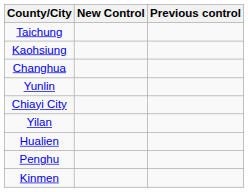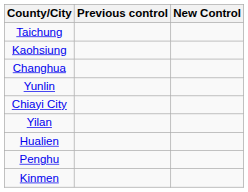 <table class="wikitable collapsible" style="text-align:center">
 <tr>
 <th>County/City</th>
+<th>Previous control</th>
 <th>New Control</th>
-<th>Previous control</th>
 </tr>
 <tr>
 <td><a href='#'>Taichung</a></td>
 <td></td>
 <td></td>
 </tr>
 <tr>
 <td><a href='#'>Kaohsiung</a></td>
 <td></td>
 <td></td>
 </tr>
 <tr>
 <td><a href='#'>Changhua</a></td>
 <td></td>
 <td></td>
 </tr>
 <tr>
 <td><a href='#'>Yunlin</a></td>
 <td></td>
 <td></td>
 </tr>
 <tr>
 <td><a href='#'>Chiayi City</a></td>
 <td></td>
 <td></td>
 </tr>
 <tr>
 <td><a href='#'>Yilan</a></td>
 <td></td>
 <td></td>
 </tr>
 <tr>
 <td><a href='#'>Hualien</a></td>
 <td></td>
 <td></td>
 </tr>
 <tr>
 <td><a href='#'>Penghu</a></td>
 <td></td>
 <td></td>
 </tr>
 <tr>
 <td><a href='#'>Kinmen</a></td>
 <td></td>
 <td></td>
 </tr>
 </table>
